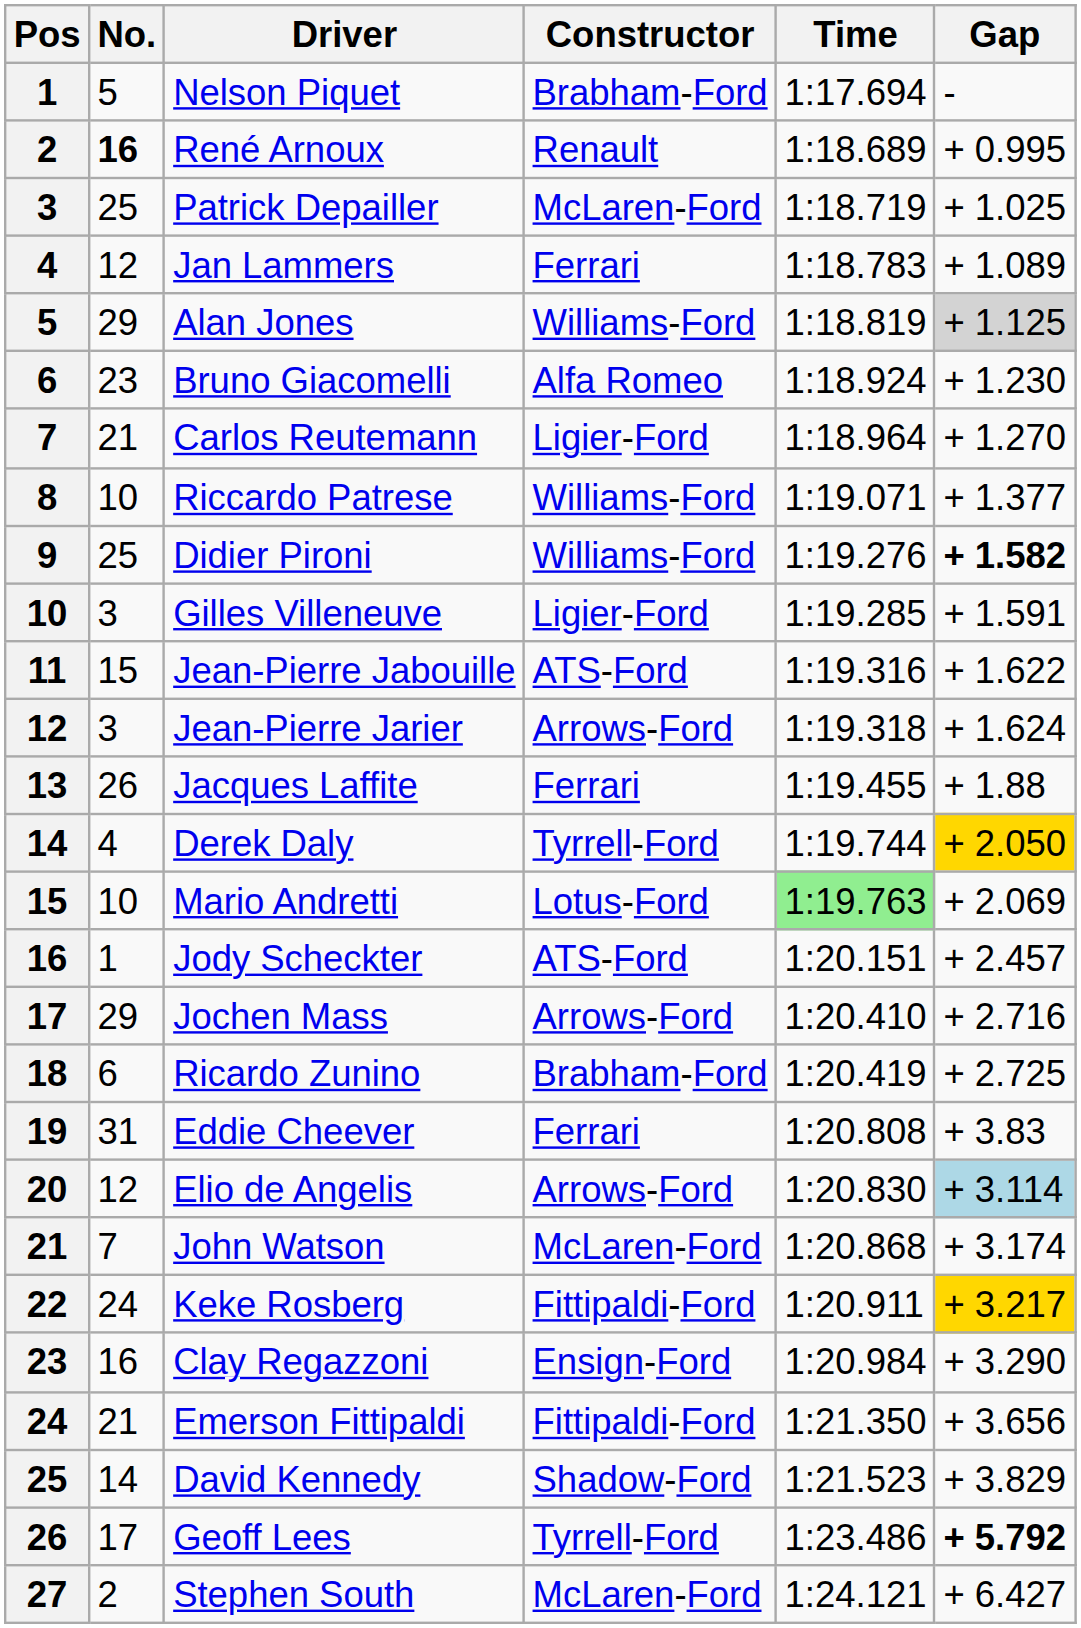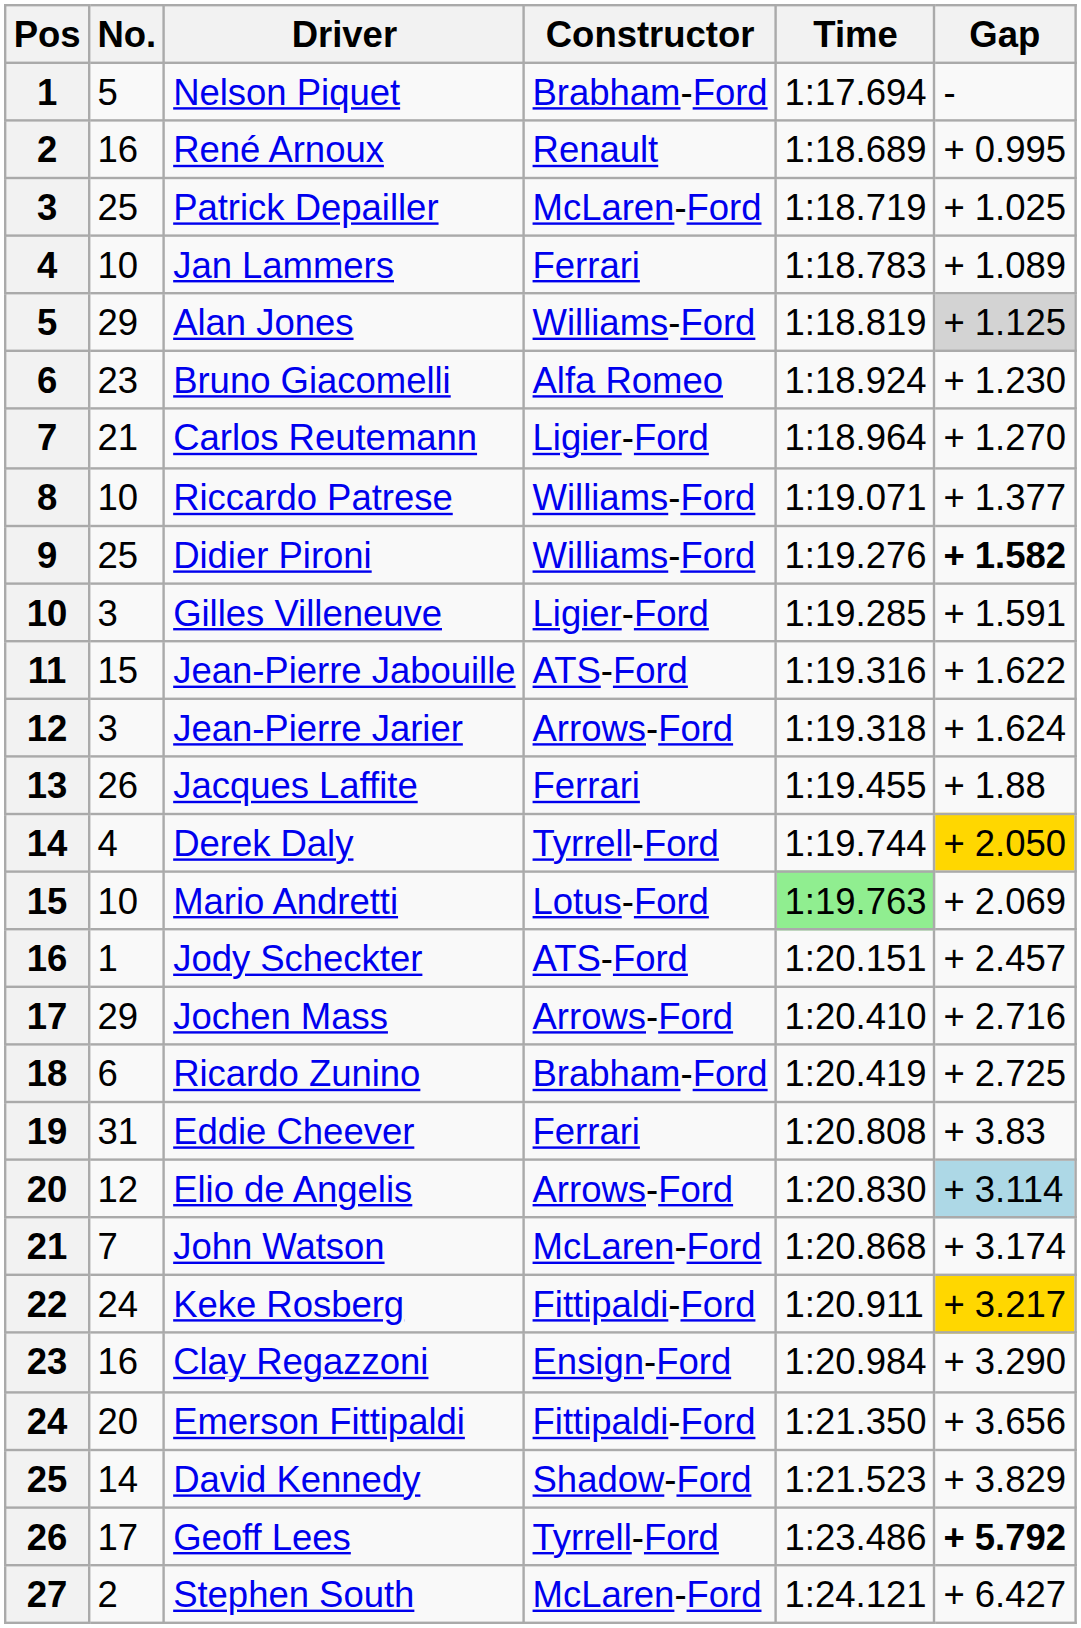 <table class="wikitable sortable" style="font-size: 95%;">
 <tr>
 <th>Pos</th>
 <th>No.</th>
 <th>Driver</th>
 <th>Constructor</th>
 <th>Time</th>
 <th>Gap</th>
 </tr>
 <tr>
 <th>1</th>
 <td>5</td>
 <td> <a href='#'>Nelson Piquet</a></td>
 <td><a href='#'>Brabham</a>-<a href='#'>Ford</a></td>
 <td>1:17.694</td>
 <td>-</td>
 </tr>
 <tr>
 <th>2</th>
-<td><strong>16</strong></td>
+<td>16</td>
 <td> <a href='#'>René Arnoux</a></td>
 <td><a href='#'>Renault</a></td>
 <td>1:18.689</td>
 <td>+ 0.995</td>
 </tr>
 <tr>
 <th>3</th>
 <td>25</td>
 <td> <a href='#'>Patrick Depailler</a></td>
 <td><a href='#'>McLaren</a>-<a href='#'>Ford</a></td>
 <td>1:18.719</td>
 <td>+ 1.025</td>
 </tr>
 <tr>
 <th>4</th>
-<td>12</td>
+<td>10</td>
 <td> <a href='#'>Jan Lammers</a></td>
 <td><a href='#'>Ferrari</a></td>
 <td>1:18.783</td>
 <td>+ 1.089</td>
 </tr>
 <tr>
 <th>5</th>
 <td>29</td>
 <td> <a href='#'>Alan Jones</a></td>
 <td><a href='#'>Williams</a>-<a href='#'>Ford</a></td>
 <td>1:18.819</td>
 <td style="background: lightgrey;">+ 1.125</td>
 </tr>
 <tr>
 <th>6</th>
 <td>23</td>
 <td> <a href='#'>Bruno Giacomelli</a></td>
 <td><a href='#'>Alfa Romeo</a></td>
 <td>1:18.924</td>
 <td>+ 1.230</td>
 </tr>
 <tr>
 <th>7</th>
 <td>21</td>
 <td> <a href='#'>Carlos Reutemann</a></td>
 <td><a href='#'>Ligier</a>-<a href='#'>Ford</a></td>
 <td>1:18.964</td>
 <td>+ 1.270</td>
 </tr>
 <tr>
 <th>8</th>
 <td>10</td>
 <td> <a href='#'>Riccardo Patrese</a></td>
 <td><a href='#'>Williams</a>-<a href='#'>Ford</a></td>
 <td>1:19.071</td>
 <td>+ 1.377</td>
 </tr>
 <tr>
 <th>9</th>
 <td>25</td>
 <td> <a href='#'>Didier Pironi</a></td>
 <td><a href='#'>Williams</a>-<a href='#'>Ford</a></td>
 <td>1:19.276</td>
 <td><strong>+ 1.582</strong></td>
 </tr>
 <tr>
 <th>10</th>
 <td>3</td>
 <td> <a href='#'>Gilles Villeneuve</a></td>
 <td><a href='#'>Ligier</a>-<a href='#'>Ford</a></td>
 <td>1:19.285</td>
 <td>+ 1.591</td>
 </tr>
 <tr>
 <th>11</th>
 <td>15</td>
 <td> <a href='#'>Jean-Pierre Jabouille</a></td>
 <td><a href='#'>ATS</a>-<a href='#'>Ford</a></td>
 <td>1:19.316</td>
 <td>+ 1.622</td>
 </tr>
 <tr>
 <th>12</th>
 <td>3</td>
 <td> <a href='#'>Jean-Pierre Jarier</a></td>
 <td><a href='#'>Arrows</a>-<a href='#'>Ford</a></td>
 <td>1:19.318</td>
 <td>+ 1.624</td>
 </tr>
 <tr>
 <th>13</th>
 <td>26</td>
 <td> <a href='#'>Jacques Laffite</a></td>
 <td><a href='#'>Ferrari</a></td>
 <td>1:19.455</td>
 <td>+ 1.88</td>
 </tr>
 <tr>
 <th>14</th>
 <td>4</td>
 <td> <a href='#'>Derek Daly</a></td>
 <td><a href='#'>Tyrrell</a>-<a href='#'>Ford</a></td>
 <td>1:19.744</td>
 <td style="background: gold;">+ 2.050</td>
 </tr>
 <tr>
 <th>15</th>
 <td>10</td>
 <td> <a href='#'>Mario Andretti</a></td>
 <td><a href='#'>Lotus</a>-<a href='#'>Ford</a></td>
 <td style="background: lightgreen;">1:19.763</td>
 <td>+ 2.069</td>
 </tr>
 <tr>
 <th>16</th>
 <td>1</td>
 <td> <a href='#'>Jody Scheckter</a></td>
 <td><a href='#'>ATS</a>-<a href='#'>Ford</a></td>
 <td>1:20.151</td>
 <td>+ 2.457</td>
 </tr>
 <tr>
 <th>17</th>
 <td>29</td>
 <td> <a href='#'>Jochen Mass</a></td>
 <td><a href='#'>Arrows</a>-<a href='#'>Ford</a></td>
 <td>1:20.410</td>
 <td>+ 2.716</td>
 </tr>
 <tr>
 <th>18</th>
 <td>6</td>
 <td> <a href='#'>Ricardo Zunino</a></td>
 <td><a href='#'>Brabham</a>-<a href='#'>Ford</a></td>
 <td>1:20.419</td>
 <td>+ 2.725</td>
 </tr>
 <tr>
 <th>19</th>
 <td>31</td>
 <td> <a href='#'>Eddie Cheever</a></td>
 <td><a href='#'>Ferrari</a></td>
 <td>1:20.808</td>
 <td>+ 3.83</td>
 </tr>
 <tr>
 <th>20</th>
 <td>12</td>
 <td> <a href='#'>Elio de Angelis</a></td>
 <td><a href='#'>Arrows</a>-<a href='#'>Ford</a></td>
 <td>1:20.830</td>
 <td style="background: lightblue;">+ 3.114</td>
 </tr>
 <tr>
 <th>21</th>
 <td>7</td>
 <td> <a href='#'>John Watson</a></td>
 <td><a href='#'>McLaren</a>-<a href='#'>Ford</a></td>
 <td>1:20.868</td>
 <td>+ 3.174</td>
 </tr>
 <tr>
 <th>22</th>
 <td>24</td>
 <td> <a href='#'>Keke Rosberg</a></td>
 <td><a href='#'>Fittipaldi</a>-<a href='#'>Ford</a></td>
 <td>1:20.911</td>
 <td style="background: gold;">+ 3.217</td>
 </tr>
 <tr>
 <th>23</th>
 <td>16</td>
 <td> <a href='#'>Clay Regazzoni</a></td>
 <td><a href='#'>Ensign</a>-<a href='#'>Ford</a></td>
 <td>1:20.984</td>
 <td>+ 3.290</td>
 </tr>
 <tr>
 <th>24</th>
-<td>21</td>
+<td>20</td>
 <td> <a href='#'>Emerson Fittipaldi</a></td>
 <td><a href='#'>Fittipaldi</a>-<a href='#'>Ford</a></td>
 <td>1:21.350</td>
 <td>+ 3.656</td>
 </tr>
 <tr>
 <th>25</th>
 <td>14</td>
 <td> <a href='#'>David Kennedy</a></td>
 <td><a href='#'>Shadow</a>-<a href='#'>Ford</a></td>
 <td>1:21.523</td>
 <td>+ 3.829</td>
 </tr>
 <tr>
 <th>26</th>
 <td>17</td>
 <td> <a href='#'>Geoff Lees</a></td>
 <td><a href='#'>Tyrrell</a>-<a href='#'>Ford</a></td>
 <td>1:23.486</td>
 <td><strong>+ 5.792</strong></td>
 </tr>
 <tr>
 <th>27</th>
 <td>2</td>
 <td> <a href='#'>Stephen South</a></td>
 <td><a href='#'>McLaren</a>-<a href='#'>Ford</a></td>
 <td>1:24.121</td>
 <td>+ 6.427</td>
 </tr>
 </table>
